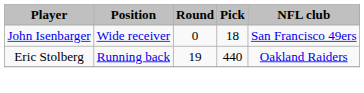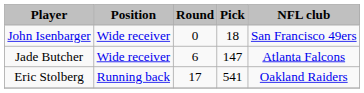 <table class="wikitable" style="text-align:center;">
 <tr style="background:#C0C0C0;">
 <td><strong>Player</strong></td>
 <td><strong>Position</strong></td>
 <td><strong>Round</strong></td>
 <td><strong>Pick</strong></td>
 <td><strong>NFL club</strong></td>
 </tr>
 <tr align="center" bgcolor="">
 <td><a href='#'>John Isenbarger</a></td>
 <td><a href='#'>Wide receiver</a></td>
 <td>0</td>
 <td>18</td>
 <td><a href='#'>San Francisco 49ers</a></td>
 </tr>
 <tr align="center" bgcolor="">
+<td>Jade Butcher</td>
+<td><a href='#'>Wide receiver</a></td>
+<td>6</td>
+<td>147</td>
+<td><a href='#'>Atlanta Falcons</a></td>
+</tr>
+<tr align="center" bgcolor="">
 <td>Eric Stolberg</td>
 <td><a href='#'>Running back</a></td>
-<td>19</td>
-<td>440</td>
+<td>17</td>
+<td>541</td>
 <td><a href='#'>Oakland Raiders</a></td>
 </tr>
 <tr align="center" bgcolor="">
 </tr>
 </table>
